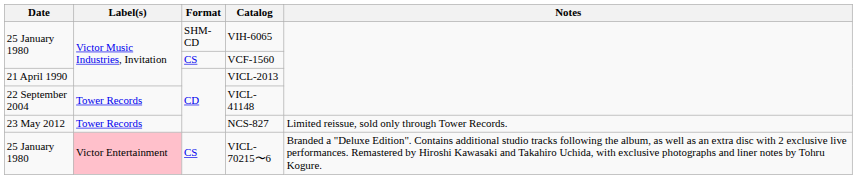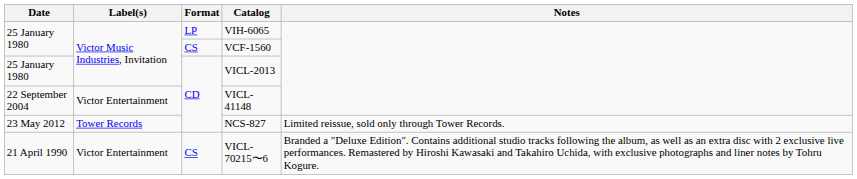 <table class="wikitable">
 <tr>
 <th>Date</th>
 <th>Label(s)</th>
 <th>Format</th>
 <th>Catalog</th>
 <th>Notes</th>
 </tr>
 <tr>
 <td rowspan=2>25 January 1980</td>
 <td rowspan=3><a href='#'>Victor Music Industries</a>, Invitation</td>
-<td>SHM-CD</td>
+<td><a href='#'>LP</a></td>
 <td>VIH-6065</td>
 <td rowspan=4></td>
 </tr>
 <tr>
 <td><a href='#'>CS</a></td>
 <td>VCF-1560</td>
 </tr>
 <tr>
-<td>21 April 1990</td>
+<td>25 January 1980</td>
 <td rowspan=3><a href='#'>CD</a></td>
 <td>VICL-2013</td>
 </tr>
 <tr>
 <td>22 September 2004</td>
-<td><a href='#'>Tower Records</a></td>
+<td>Victor Entertainment</td>
 <td>VICL-41148</td>
 </tr>
 <tr>
 <td>23 May 2012</td>
 <td><a href='#'>Tower Records</a></td>
 <td>NCS-827</td>
 <td>Limited reissue, sold only through Tower Records.</td>
 </tr>
 <tr>
-<td>25 January 1980</td>
-<td style="background: pink;">Victor Entertainment</td>
+<td>21 April 1990</td>
+<td>Victor Entertainment</td>
 <td><a href='#'>CS</a></td>
 <td>VICL-70215〜6</td>
 <td>Branded a "Deluxe Edition". Contains additional studio tracks following the album, as well as an extra disc with 2 exclusive live performances. Remastered by Hiroshi Kawasaki and Takahiro Uchida, with exclusive photographs and liner notes by Tohru Kogure.</td>
 </tr>
 </table>
